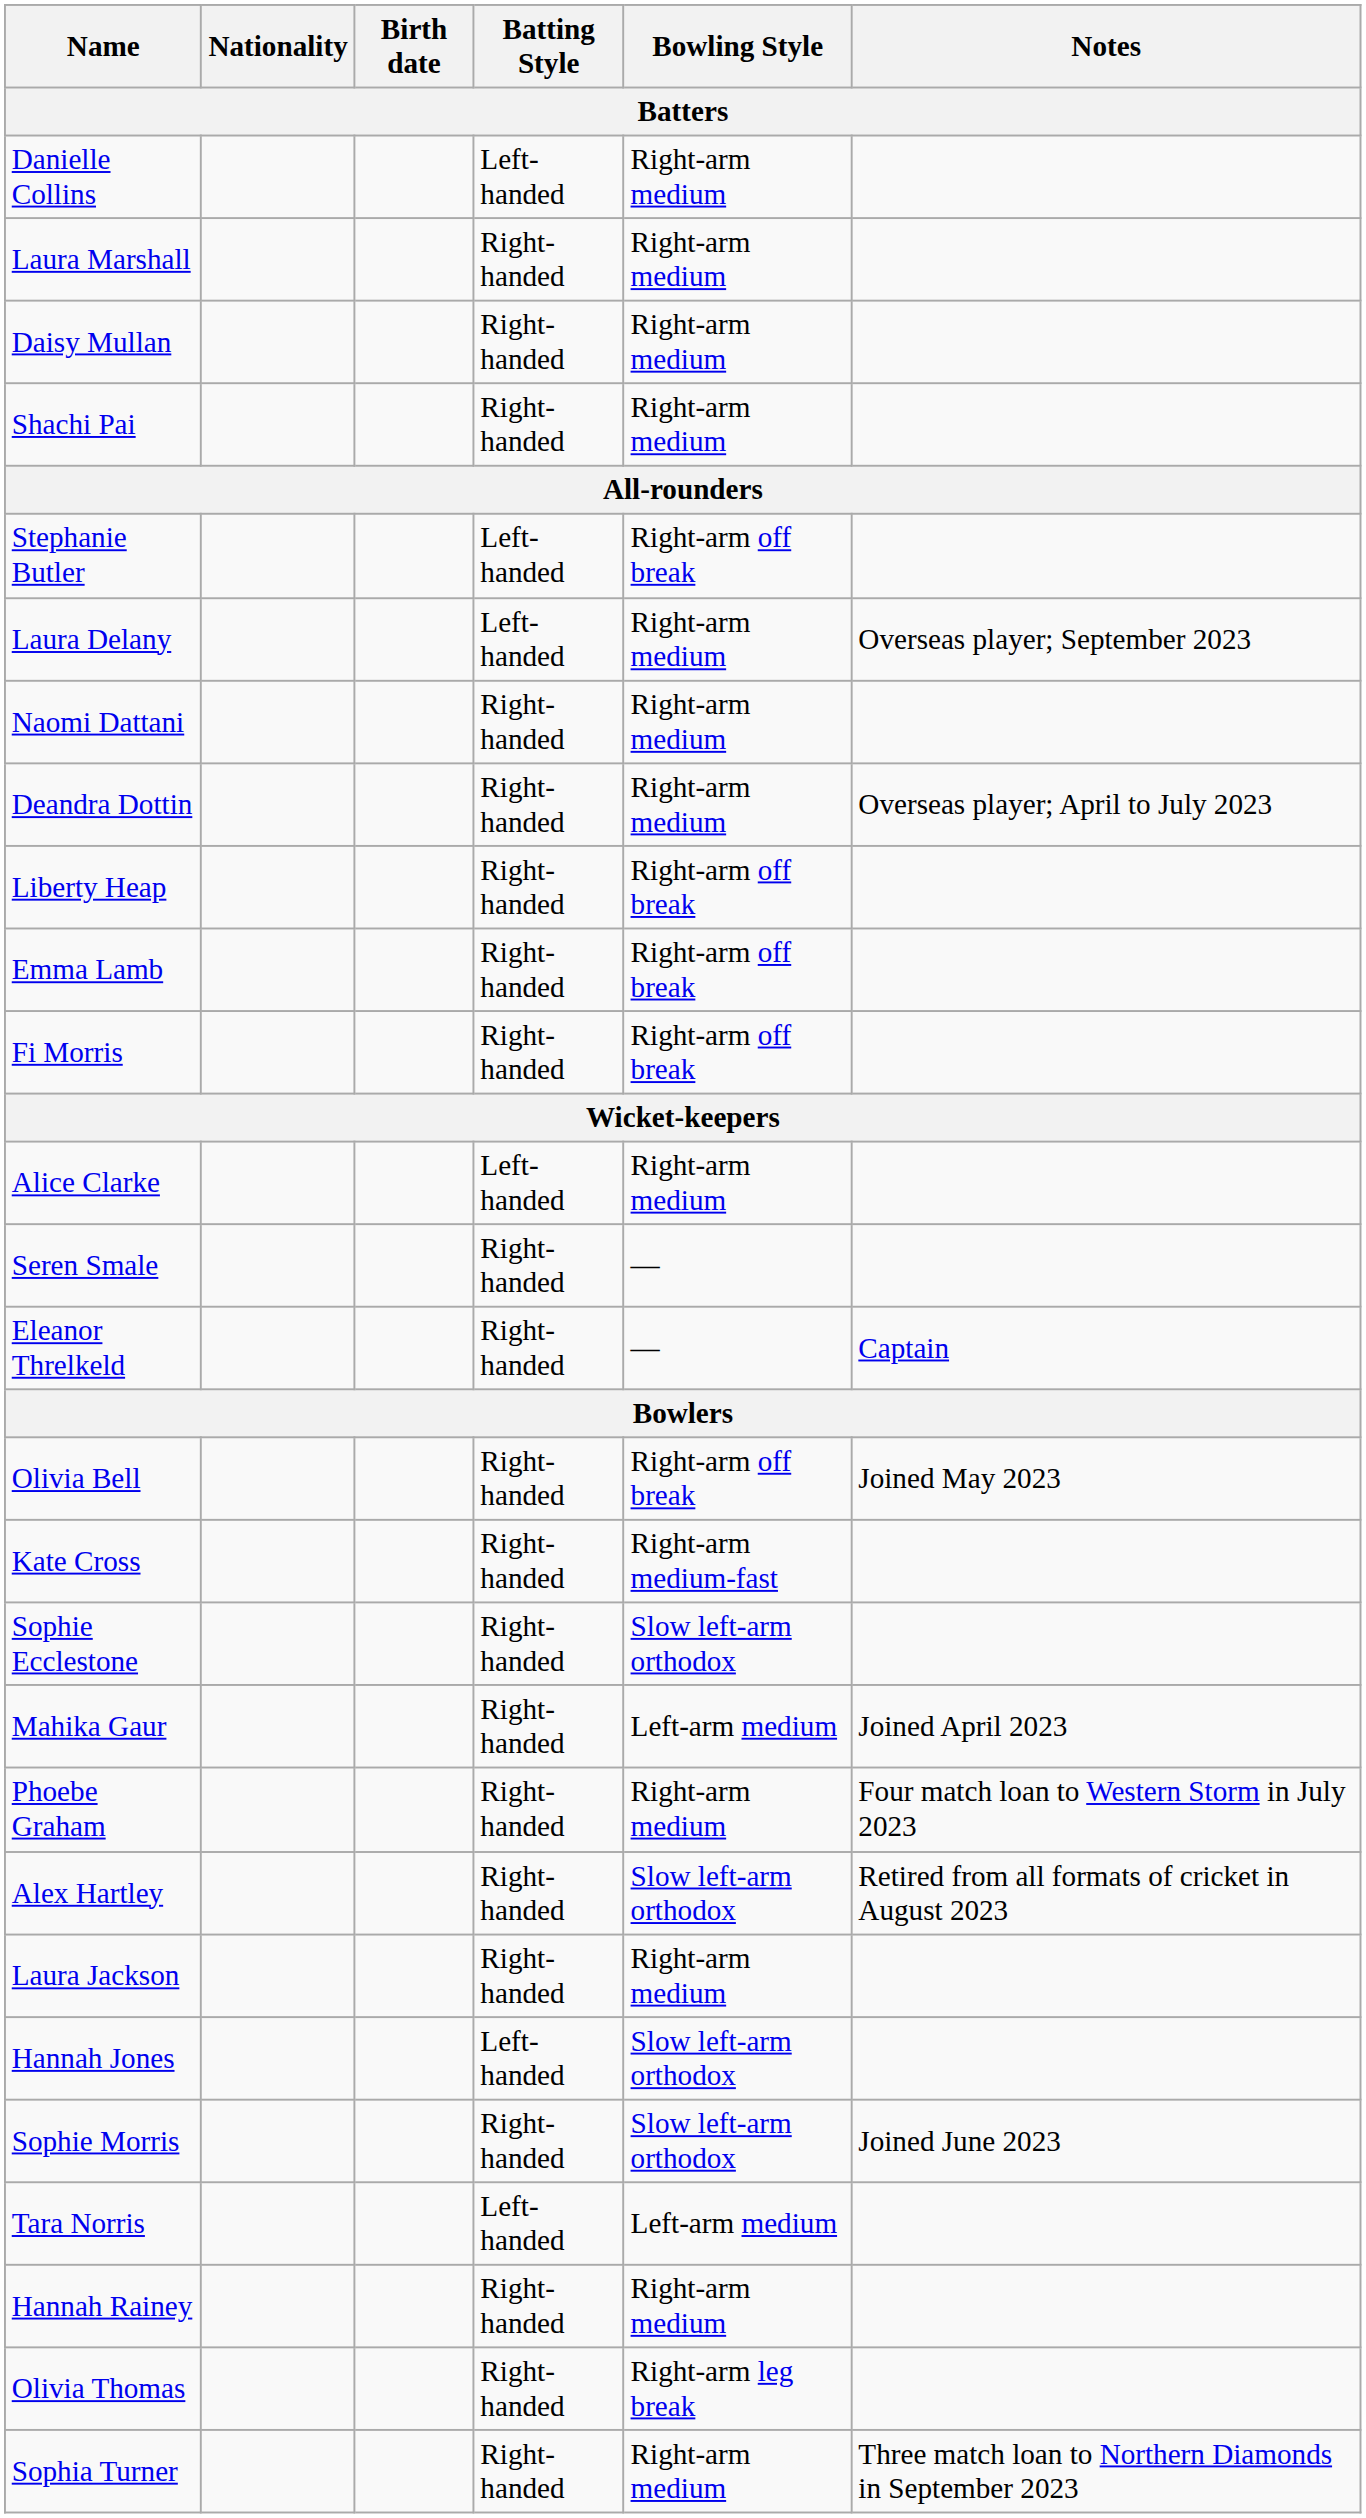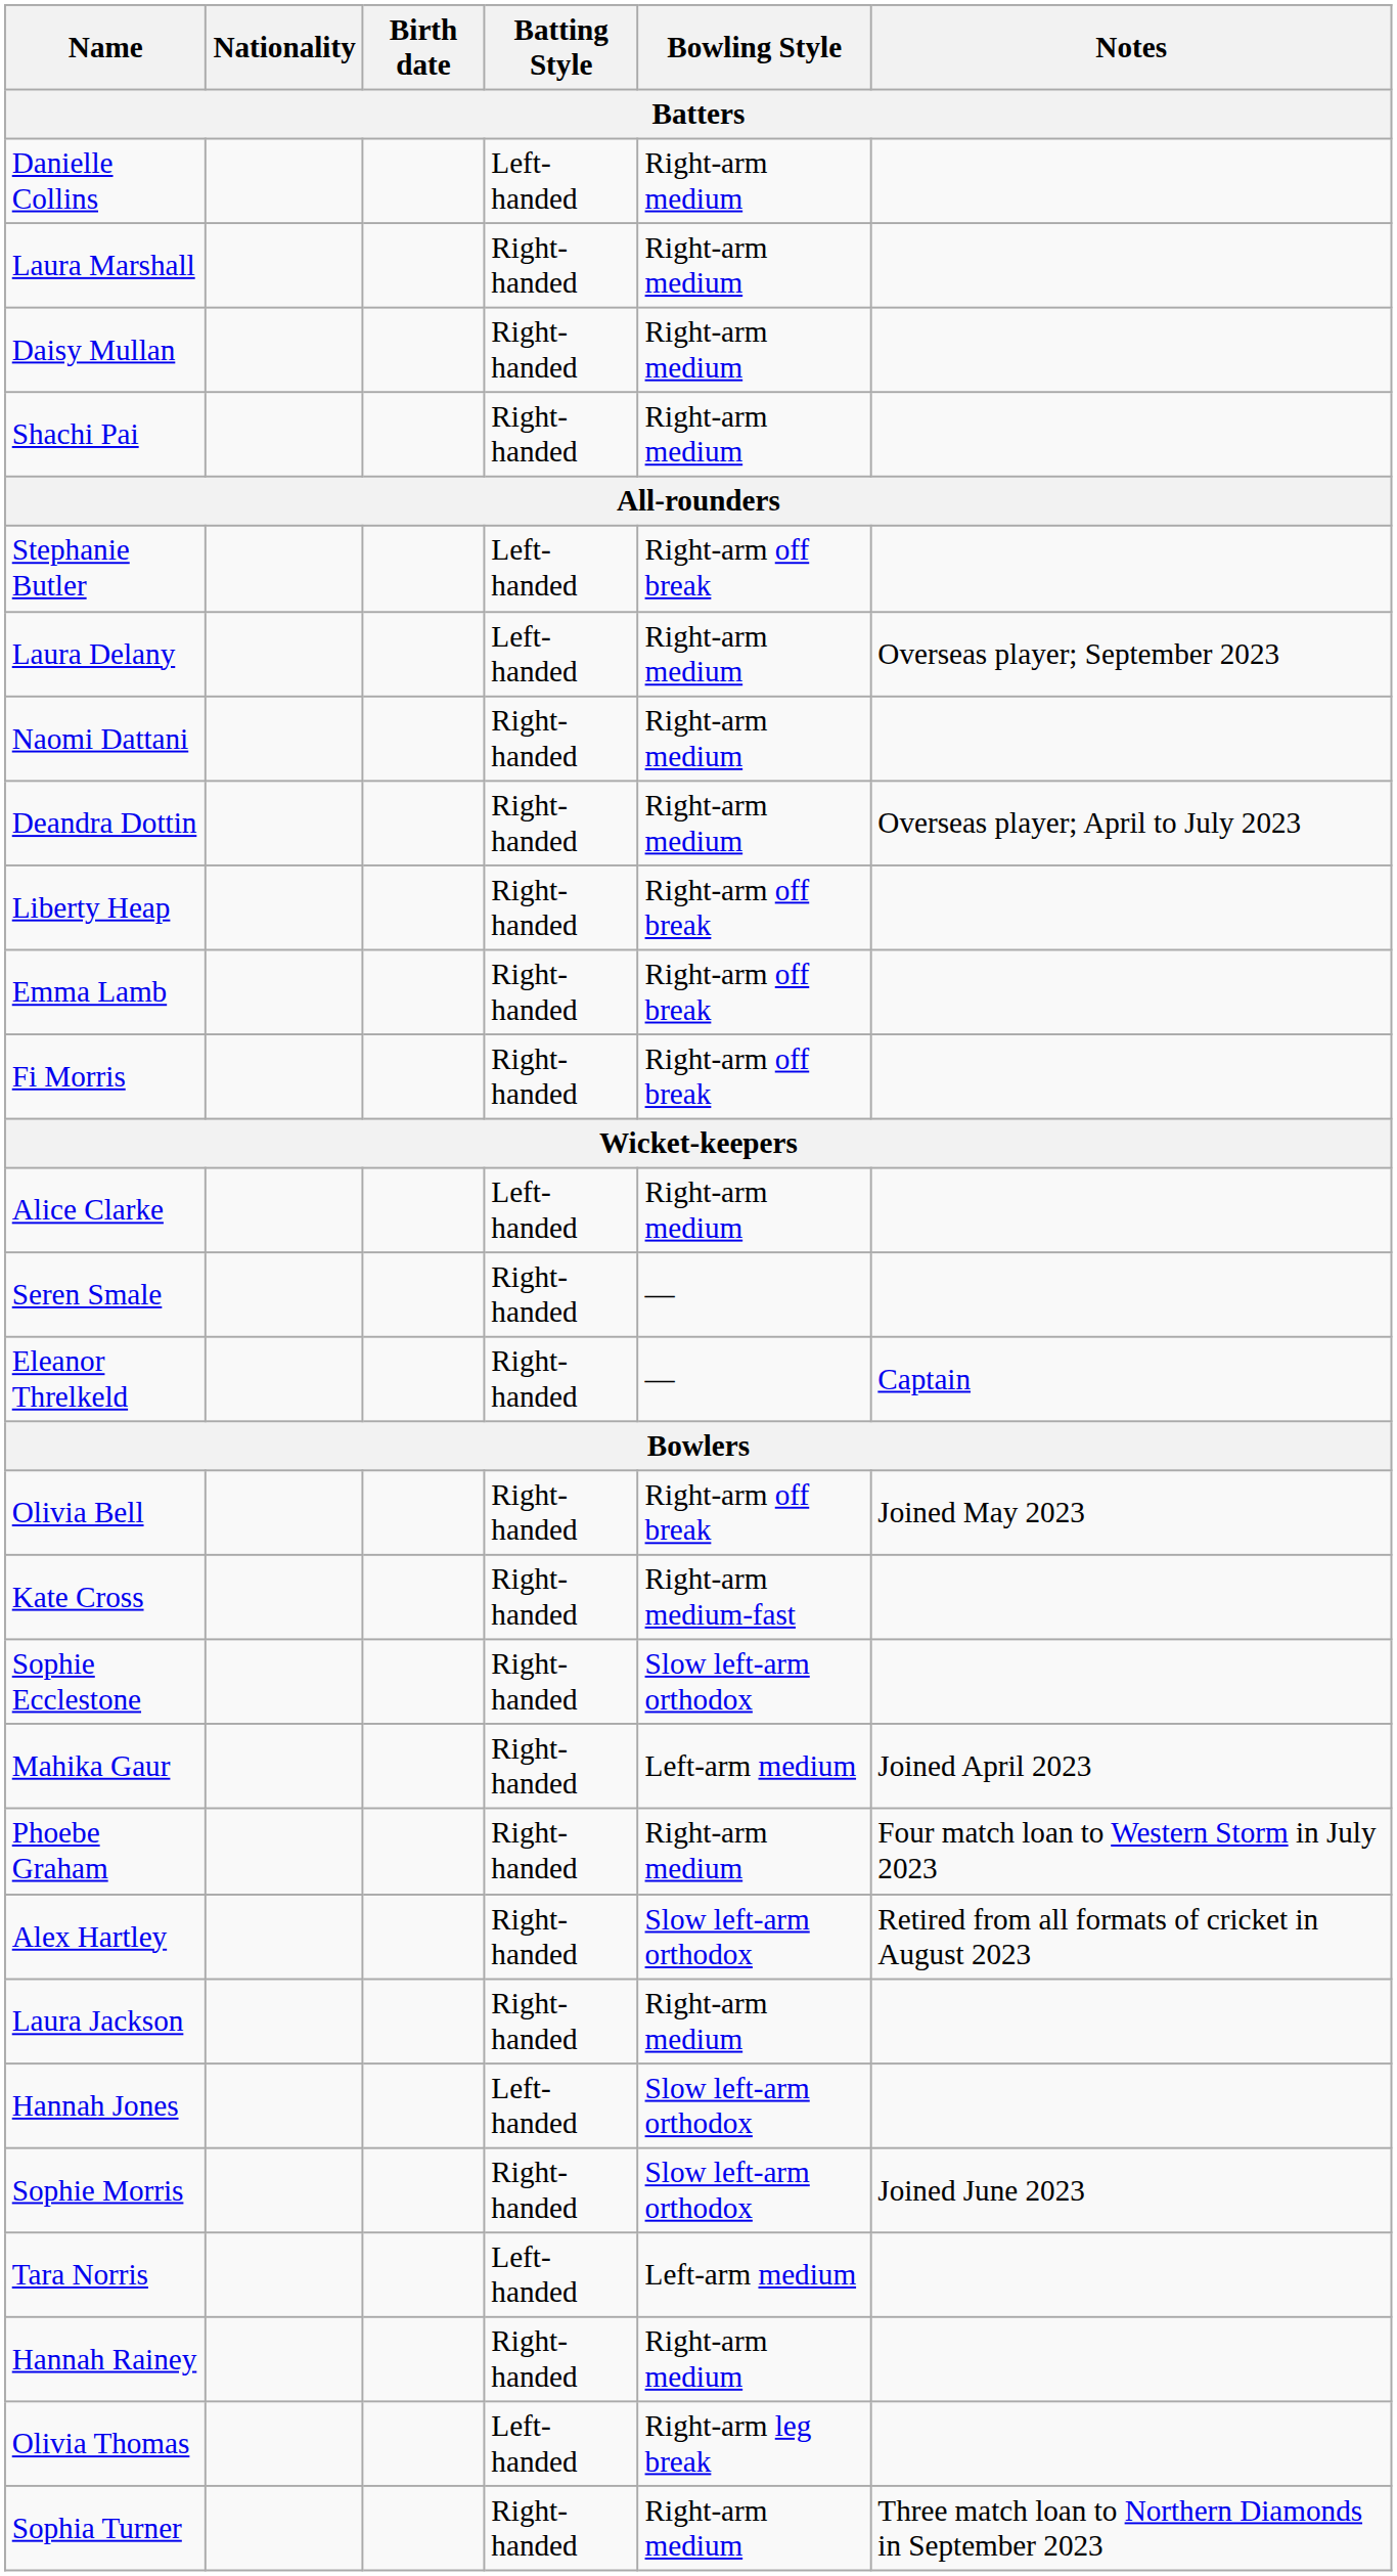 <table class="wikitable"  style="font-size:95%; width:80%;">
 <tr>
 <th>Name</th>
 <th>Nationality</th>
 <th>Birth date</th>
 <th>Batting Style</th>
 <th>Bowling Style</th>
 <th>Notes</th>
 </tr>
 <tr>
 <th colspan="7">Batters</th>
 </tr>
 <tr>
 <td><a href='#'>Danielle Collins</a></td>
 <td></td>
 <td></td>
 <td>Left-handed</td>
 <td>Right-arm <a href='#'>medium</a></td>
 <td></td>
 </tr>
 <tr>
 <td><a href='#'>Laura Marshall</a></td>
 <td></td>
 <td></td>
 <td>Right-handed</td>
 <td>Right-arm <a href='#'>medium</a></td>
 <td></td>
 </tr>
 <tr>
 <td><a href='#'>Daisy Mullan</a></td>
 <td></td>
 <td></td>
 <td>Right-handed</td>
 <td>Right-arm <a href='#'>medium</a></td>
 <td></td>
 </tr>
 <tr>
 <td><a href='#'>Shachi Pai</a></td>
 <td></td>
 <td></td>
 <td>Right-handed</td>
 <td>Right-arm <a href='#'>medium</a></td>
 <td></td>
 </tr>
 <tr>
 <th colspan="7">All-rounders</th>
 </tr>
 <tr>
 <td><a href='#'>Stephanie Butler</a></td>
 <td></td>
 <td></td>
 <td>Left-handed</td>
 <td>Right-arm <a href='#'>off break</a></td>
 <td></td>
 </tr>
 <tr>
 <td><a href='#'>Laura Delany</a></td>
 <td></td>
 <td></td>
 <td>Left-handed</td>
 <td>Right-arm <a href='#'>medium</a></td>
 <td>Overseas player; September 2023</td>
 </tr>
 <tr>
 <td><a href='#'>Naomi Dattani</a></td>
 <td></td>
 <td></td>
 <td>Right-handed</td>
 <td>Right-arm <a href='#'>medium</a></td>
 <td></td>
 </tr>
 <tr>
 <td><a href='#'>Deandra Dottin</a></td>
 <td></td>
 <td></td>
 <td>Right-handed</td>
 <td>Right-arm <a href='#'>medium</a></td>
 <td>Overseas player; April to July 2023</td>
 </tr>
 <tr>
 <td><a href='#'>Liberty Heap</a></td>
 <td></td>
 <td></td>
 <td>Right-handed</td>
 <td>Right-arm <a href='#'>off break</a></td>
 <td></td>
 </tr>
 <tr>
 <td><a href='#'>Emma Lamb</a></td>
 <td></td>
 <td></td>
 <td>Right-handed</td>
 <td>Right-arm <a href='#'>off break</a></td>
 <td></td>
 </tr>
 <tr>
 <td><a href='#'>Fi Morris</a></td>
 <td></td>
 <td></td>
 <td>Right-handed</td>
 <td>Right-arm <a href='#'>off break</a></td>
 <td></td>
 </tr>
 <tr>
 <th colspan="7">Wicket-keepers</th>
 </tr>
 <tr>
 <td><a href='#'>Alice Clarke</a></td>
 <td></td>
 <td></td>
 <td>Left-handed</td>
 <td>Right-arm <a href='#'>medium</a></td>
 <td></td>
 </tr>
 <tr>
 <td><a href='#'>Seren Smale</a></td>
 <td></td>
 <td></td>
 <td>Right-handed</td>
 <td>—</td>
 <td></td>
 </tr>
 <tr>
 <td><a href='#'>Eleanor Threlkeld</a></td>
 <td></td>
 <td></td>
 <td>Right-handed</td>
 <td>—</td>
 <td><a href='#'>Captain</a></td>
 </tr>
 <tr>
 <th colspan="7">Bowlers</th>
 </tr>
 <tr>
 <td><a href='#'>Olivia Bell</a></td>
 <td></td>
 <td></td>
 <td>Right-handed</td>
 <td>Right-arm <a href='#'>off break</a></td>
 <td>Joined May 2023</td>
 </tr>
 <tr>
 <td><a href='#'>Kate Cross</a></td>
 <td></td>
 <td></td>
 <td>Right-handed</td>
 <td>Right-arm <a href='#'>medium-fast</a></td>
 <td></td>
 </tr>
 <tr>
 <td><a href='#'>Sophie Ecclestone</a></td>
 <td></td>
 <td></td>
 <td>Right-handed</td>
 <td><a href='#'>Slow left-arm orthodox</a></td>
 <td></td>
 </tr>
 <tr>
 <td><a href='#'>Mahika Gaur</a></td>
 <td></td>
 <td></td>
 <td>Right-handed</td>
 <td>Left-arm <a href='#'>medium</a></td>
 <td>Joined April 2023</td>
 </tr>
 <tr>
 <td><a href='#'>Phoebe Graham</a></td>
 <td></td>
 <td></td>
 <td>Right-handed</td>
 <td>Right-arm <a href='#'>medium</a></td>
 <td>Four match loan to <a href='#'>Western Storm</a> in July 2023</td>
 </tr>
 <tr>
 <td><a href='#'>Alex Hartley</a></td>
 <td></td>
 <td></td>
 <td>Right-handed</td>
 <td><a href='#'>Slow left-arm orthodox</a></td>
 <td>Retired from all formats of cricket in August 2023</td>
 </tr>
 <tr>
 <td><a href='#'>Laura Jackson</a></td>
 <td></td>
 <td></td>
 <td>Right-handed</td>
 <td>Right-arm <a href='#'>medium</a></td>
 <td></td>
 </tr>
 <tr>
 <td><a href='#'>Hannah Jones</a></td>
 <td></td>
 <td></td>
 <td>Left-handed</td>
 <td><a href='#'>Slow left-arm orthodox</a></td>
 <td></td>
 </tr>
 <tr>
 <td><a href='#'>Sophie Morris</a></td>
 <td></td>
 <td></td>
 <td>Right-handed</td>
 <td><a href='#'>Slow left-arm orthodox</a></td>
 <td>Joined June 2023</td>
 </tr>
 <tr>
 <td><a href='#'>Tara Norris</a></td>
 <td></td>
 <td></td>
 <td>Left-handed</td>
 <td>Left-arm <a href='#'>medium</a></td>
 <td></td>
 </tr>
 <tr>
 <td><a href='#'>Hannah Rainey</a></td>
 <td></td>
 <td></td>
 <td>Right-handed</td>
 <td>Right-arm <a href='#'>medium</a></td>
 <td></td>
 </tr>
 <tr>
 <td><a href='#'>Olivia Thomas</a></td>
 <td></td>
 <td></td>
-<td>Right-handed</td>
+<td>Left-handed</td>
 <td>Right-arm <a href='#'>leg break</a></td>
 <td></td>
 </tr>
 <tr>
 <td><a href='#'>Sophia Turner</a></td>
 <td></td>
 <td></td>
 <td>Right-handed</td>
 <td>Right-arm <a href='#'>medium</a></td>
 <td>Three match loan to <a href='#'>Northern Diamonds</a> in September 2023</td>
 </tr>
 </table>
